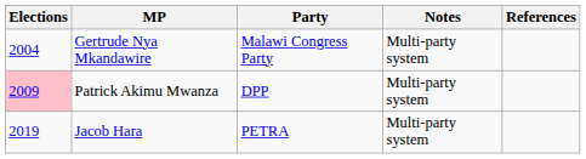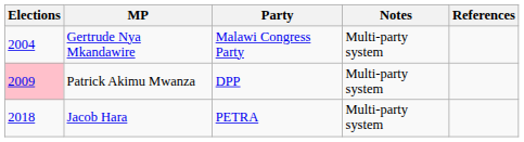 <table class="wikitable">
 <tr>
 <th>Elections</th>
 <th>MP</th>
 <th>Party</th>
 <th>Notes</th>
 <th>References</th>
 </tr>
 <tr>
 <td><a href='#'>2004</a></td>
 <td><a href='#'>Gertrude Nya Mkandawire</a></td>
 <td><a href='#'>Malawi Congress Party</a></td>
 <td>Multi-party system</td>
 <td></td>
 </tr>
 <tr>
 <td style="background: pink;"><a href='#'>2009</a></td>
 <td>Patrick Akimu Mwanza</td>
 <td><a href='#'>DPP</a></td>
 <td>Multi-party system</td>
 <td></td>
 </tr>
 <tr>
-<td><a href='#'>2019</a></td>
+<td><a href='#'>2018</a></td>
 <td><a href='#'>Jacob Hara</a></td>
 <td><a href='#'>PETRA</a></td>
 <td>Multi-party system</td>
 <td></td>
 </tr>
 </table>
